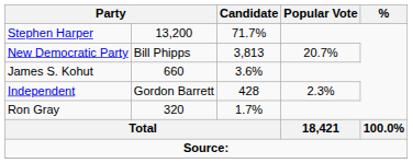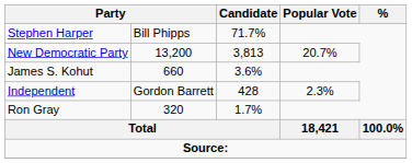 <table class="wikitable">
 <tr>
 <th colspan="2">Party</th>
 <th>Candidate</th>
 <th>Popular Vote</th>
 <th>%</th>
 </tr>
 <tr>
 <td> <a href='#'>Stephen Harper</a></td>
-<td align=center>13,200</td>
+<td>Bill Phipps</td>
 <td align=center>71.7%</td>
 </tr>
 <tr>
 <td><a href='#'>New Democratic Party</a></td>
-<td>Bill Phipps</td>
+<td align=center>13,200</td>
 <td align=center>3,813</td>
 <td align=center>20.7%</td>
 </tr>
 <tr>
 <td>James S. Kohut</td>
 <td align=center>660</td>
 <td align=center>3.6%</td>
 </tr>
 <tr>
 <td><a href='#'>Independent</a></td>
 <td>Gordon Barrett</td>
 <td align=center>428</td>
 <td align=center>2.3%</td>
 </tr>
 <tr>
 <td>Ron Gray</td>
 <td align=center>320</td>
 <td align=center>1.7%</td>
 </tr>
 <tr>
 <th colspan=3>Total</th>
 <th>18,421</th>
 <th>100.0%</th>
 </tr>
 <tr>
 <td align="center" colspan=5><strong>Source:</strong> </td>
 </tr>
 <tr>
 </tr>
 </table>
